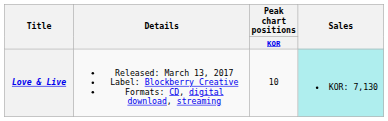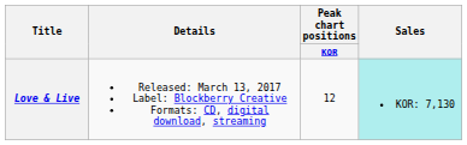 <table class="wikitable plainrowheaders" style="text-align:center;">
 <tr>
 <th scope="col" rowspan="2" style="width:8em;">Title</th>
 <th scope="col" rowspan="2" style="width:21em;">Details</th>
 <th scope="col" colspan="1">Peak chart positions</th>
 <th scope="col" rowspan="2" style="width:10em;">Sales</th>
 </tr>
 <tr>
 <th scope="col" style="width:3em;font-size:90%;"><a href='#'>KOR</a><br></th>
 </tr>
 <tr>
 <th scope="row"><em><a href='#'>Love & Live</a></em></th>
 <td><br><ul><li>Released: March 13, 2017</li><li>Label: <a href='#'>Blockberry Creative</a></li><li>Formats: <a href='#'>CD</a>, <a href='#'>digital download</a>, <a href='#'>streaming</a></li></ul></td>
-<td>10</td>
+<td>12</td>
 <td style="background: paleturquoise;"><br><ul><li>KOR: 7,130</li></ul></td>
 </tr>
 </table>
